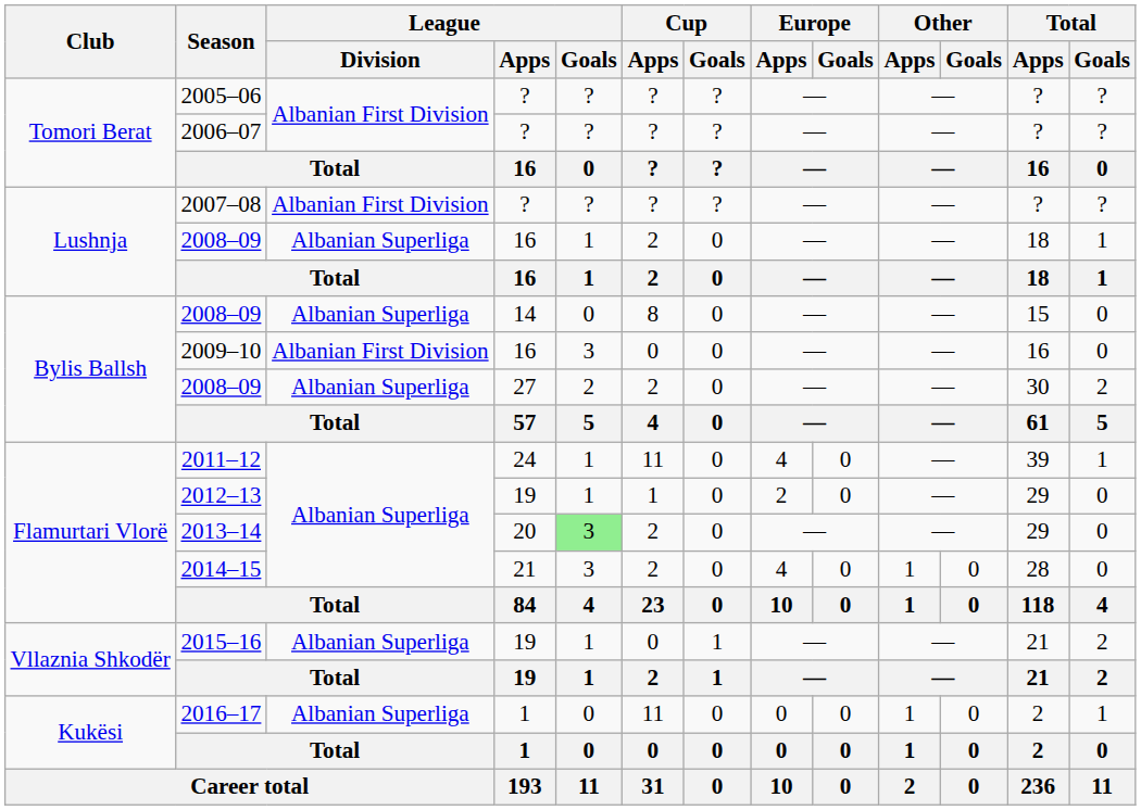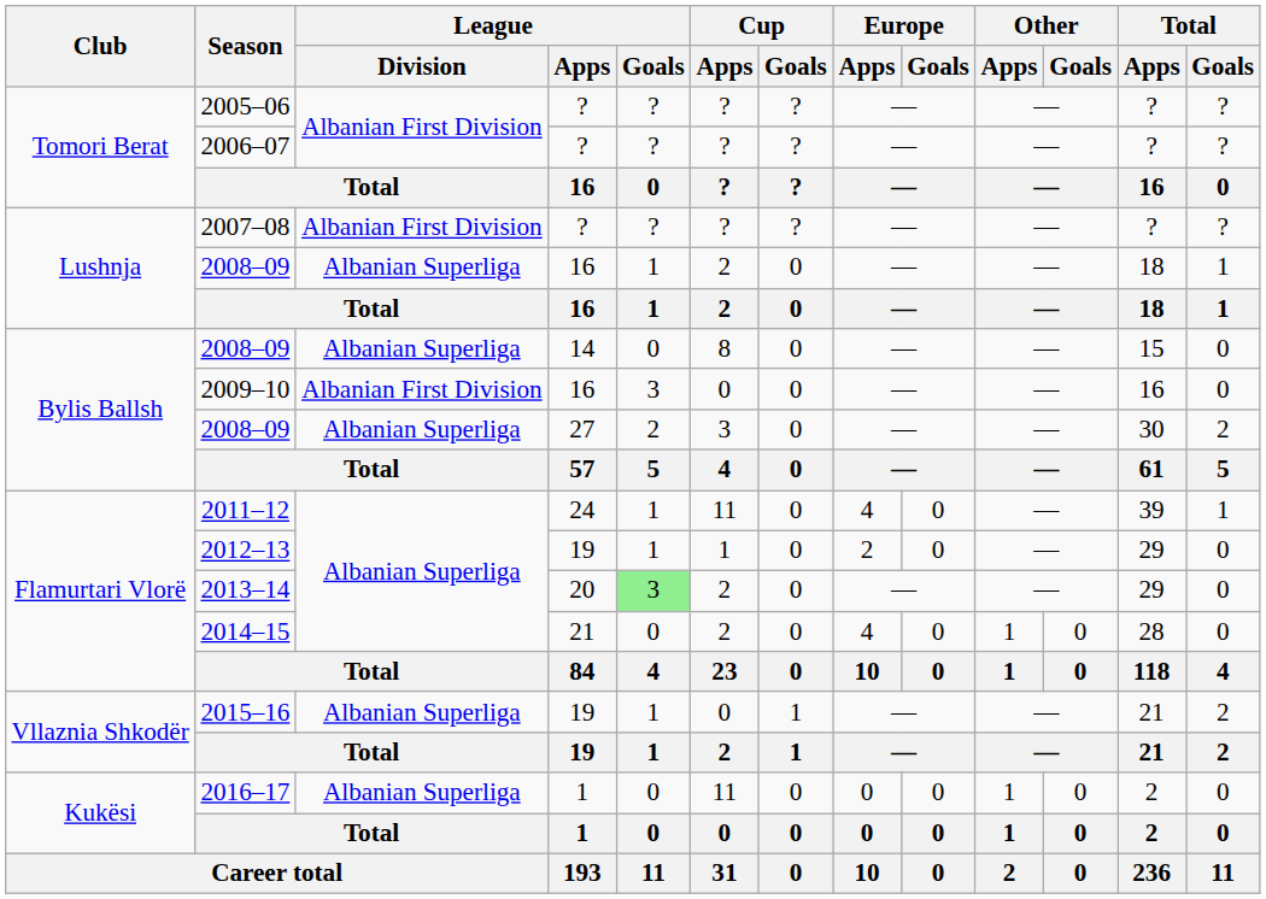 <table class="wikitable" style="text-align: center;">
 <tr>
 <th rowspan="2">Club</th>
 <th rowspan="2">Season</th>
 <th colspan="3">League</th>
 <th colspan="2">Cup</th>
 <th colspan="2">Europe</th>
 <th colspan="2">Other</th>
 <th colspan="2">Total</th>
 </tr>
 <tr>
 <th>Division</th>
 <th>Apps</th>
 <th>Goals</th>
 <th>Apps</th>
 <th>Goals</th>
 <th>Apps</th>
 <th>Goals</th>
 <th>Apps</th>
 <th>Goals</th>
 <th>Apps</th>
 <th>Goals</th>
 </tr>
 <tr>
 <td rowspan="3" valign="center"><a href='#'>Tomori Berat</a></td>
 <td>2005–06</td>
 <td rowspan="2" valign="center"><a href='#'>Albanian First Division</a></td>
 <td>?</td>
 <td>?</td>
 <td>?</td>
 <td>?</td>
 <td colspan="2">—</td>
 <td colspan="2">—</td>
 <td>?</td>
 <td>?</td>
 </tr>
 <tr>
 <td>2006–07</td>
 <td>?</td>
 <td>?</td>
 <td>?</td>
 <td>?</td>
 <td colspan="2">—</td>
 <td colspan="2">—</td>
 <td>?</td>
 <td>?</td>
 </tr>
 <tr>
 <th colspan="2">Total</th>
 <th>16</th>
 <th>0</th>
 <th>?</th>
 <th>?</th>
 <th colspan="2">—</th>
 <th colspan="2">—</th>
 <th>16</th>
 <th>0</th>
 </tr>
 <tr>
 <td rowspan="3" valign="center"><a href='#'>Lushnja</a></td>
 <td>2007–08</td>
 <td rowspan="1" valign="center"><a href='#'>Albanian First Division</a></td>
 <td>?</td>
 <td>?</td>
 <td>?</td>
 <td>?</td>
 <td colspan="2">—</td>
 <td colspan="2">—</td>
 <td>?</td>
 <td>?</td>
 </tr>
 <tr>
 <td><a href='#'>2008–09</a></td>
 <td rowspan="1" valign="center"><a href='#'>Albanian Superliga</a></td>
 <td>16</td>
 <td>1</td>
 <td>2</td>
 <td>0</td>
 <td colspan="2">—</td>
 <td colspan="2">—</td>
 <td>18</td>
 <td>1</td>
 </tr>
 <tr>
 <th colspan="2">Total</th>
 <th>16</th>
 <th>1</th>
 <th>2</th>
 <th>0</th>
 <th colspan="2">—</th>
 <th colspan="2">—</th>
 <th>18</th>
 <th>1</th>
 </tr>
 <tr>
 <td rowspan="4" valign="center"><a href='#'>Bylis Ballsh</a></td>
 <td><a href='#'>2008–09</a></td>
 <td rowspan="1" valign="center"><a href='#'>Albanian Superliga</a></td>
 <td>14</td>
 <td>0</td>
 <td>8</td>
 <td>0</td>
 <td colspan="2">—</td>
 <td colspan="2">—</td>
 <td>15</td>
 <td>0</td>
 </tr>
 <tr>
 <td>2009–10</td>
 <td rowspan="1" valign="center"><a href='#'>Albanian First Division</a></td>
 <td>16</td>
 <td>3</td>
 <td>0</td>
 <td>0</td>
 <td colspan="2">—</td>
 <td colspan="2">—</td>
 <td>16</td>
 <td>0</td>
 </tr>
 <tr>
 <td><a href='#'>2008–09</a></td>
 <td rowspan="1" valign="center"><a href='#'>Albanian Superliga</a></td>
 <td>27</td>
 <td>2</td>
-<td>2</td>
+<td>3</td>
 <td>0</td>
 <td colspan="2">—</td>
 <td colspan="2">—</td>
 <td>30</td>
 <td>2</td>
 </tr>
 <tr>
 <th colspan="2">Total</th>
 <th>57</th>
 <th>5</th>
 <th>4</th>
 <th>0</th>
 <th colspan="2">—</th>
 <th colspan="2">—</th>
 <th>61</th>
 <th>5</th>
 </tr>
 <tr>
 <td rowspan="5"><a href='#'>Flamurtari Vlorë</a></td>
 <td><a href='#'>2011–12</a></td>
 <td rowspan="4"><a href='#'>Albanian Superliga</a></td>
 <td>24</td>
 <td>1</td>
 <td>11</td>
 <td>0</td>
 <td>4</td>
 <td>0</td>
 <td colspan="2">—</td>
 <td>39</td>
 <td>1</td>
 </tr>
 <tr>
 <td><a href='#'>2012–13</a></td>
 <td>19</td>
 <td>1</td>
 <td>1</td>
 <td>0</td>
 <td>2</td>
 <td>0</td>
 <td colspan="2">—</td>
 <td>29</td>
 <td>0</td>
 </tr>
 <tr>
 <td><a href='#'>2013–14</a></td>
 <td>20</td>
 <td style="background: lightgreen;">3</td>
 <td>2</td>
 <td>0</td>
 <td colspan="2">—</td>
 <td colspan="2">—</td>
 <td>29</td>
 <td>0</td>
 </tr>
 <tr>
 <td><a href='#'>2014–15</a></td>
 <td>21</td>
-<td>3</td>
+<td>0</td>
 <td>2</td>
 <td>0</td>
 <td>4</td>
 <td>0</td>
 <td>1</td>
 <td>0</td>
 <td>28</td>
 <td>0</td>
 </tr>
 <tr>
 <th colspan="2">Total</th>
 <th>84</th>
 <th>4</th>
 <th>23</th>
 <th>0</th>
 <th>10</th>
 <th>0</th>
 <th>1</th>
 <th>0</th>
 <th>118</th>
 <th>4</th>
 </tr>
 <tr>
 <td rowspan="2"><a href='#'>Vllaznia Shkodër</a></td>
 <td><a href='#'>2015–16</a></td>
 <td rowspan="1"><a href='#'>Albanian Superliga</a></td>
 <td>19</td>
 <td>1</td>
 <td>0</td>
 <td>1</td>
 <td colspan="2">—</td>
 <td colspan="2">—</td>
 <td>21</td>
 <td>2</td>
 </tr>
 <tr>
 <th colspan="2">Total</th>
 <th>19</th>
 <th>1</th>
 <th>2</th>
 <th>1</th>
 <th colspan="2">—</th>
 <th colspan="2">—</th>
 <th>21</th>
 <th>2</th>
 </tr>
 <tr>
 <td rowspan="2"><a href='#'>Kukësi</a></td>
 <td><a href='#'>2016–17</a></td>
 <td rowspan="1"><a href='#'>Albanian Superliga</a></td>
 <td>1</td>
 <td>0</td>
 <td>11</td>
 <td>0</td>
 <td>0</td>
 <td>0</td>
 <td>1</td>
 <td>0</td>
 <td>2</td>
-<td>1</td>
+<td>0</td>
 </tr>
 <tr>
 <th colspan="2">Total</th>
 <th>1</th>
 <th>0</th>
 <th>0</th>
 <th>0</th>
 <th>0</th>
 <th>0</th>
 <th>1</th>
 <th>0</th>
 <th>2</th>
 <th>0</th>
 </tr>
 <tr>
 <th colspan="3">Career total</th>
 <th>193</th>
 <th>11</th>
 <th>31</th>
 <th>0</th>
 <th>10</th>
 <th>0</th>
 <th>2</th>
 <th>0</th>
 <th>236</th>
 <th>11</th>
 </tr>
 </table>
